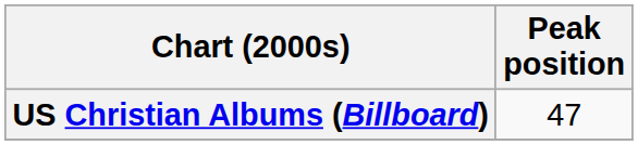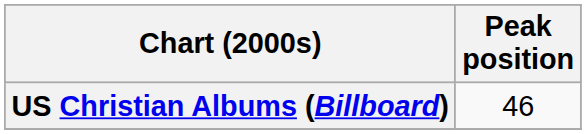 <table class="wikitable sortable plainrowheaders">
 <tr>
 <th scope="col">Chart (2000s)</th>
 <th scope="col">Peak<br>position</th>
 </tr>
 <tr>
 <th scope="row">US <a href='#'>Christian Albums</a> (<em><a href='#'>Billboard</a></em>)</th>
-<td align="center">47</td>
+<td align="center">46</td>
 </tr>
 <tr>
 </tr>
 </table>
